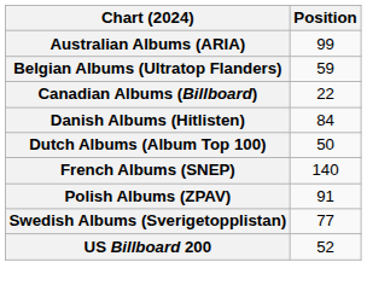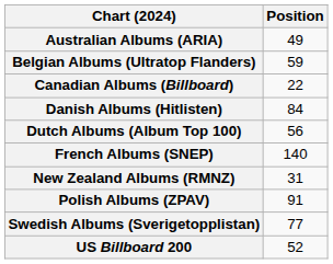 <table class="wikitable sortable plainrowheaders" style="text-align:center">
 <tr>
 <th scope="col">Chart (2024)</th>
 <th scope="col">Position</th>
 </tr>
 <tr>
 <th scope="row">Australian Albums (ARIA)</th>
-<td>99</td>
+<td>49</td>
 </tr>
 <tr>
 <th scope="row">Belgian Albums (Ultratop Flanders)</th>
 <td>59</td>
 </tr>
 <tr>
 <th scope="row">Canadian Albums (<em>Billboard</em>)</th>
 <td>22</td>
 </tr>
 <tr>
 <th scope="row">Danish Albums (Hitlisten)</th>
 <td>84</td>
 </tr>
 <tr>
 <th scope="row">Dutch Albums (Album Top 100)</th>
-<td>50</td>
+<td>56</td>
 </tr>
 <tr>
 <th scope="row">French Albums (SNEP)</th>
 <td>140</td>
+</tr>
+<tr>
+<th scope="row">New Zealand Albums (RMNZ)</th>
+<td>31</td>
 </tr>
 <tr>
 <th scope="row">Polish Albums (ZPAV)</th>
 <td>91</td>
 </tr>
 <tr>
 <th scope="row">Swedish Albums (Sverigetopplistan)</th>
 <td>77</td>
 </tr>
 <tr>
 <th scope="row">US <em>Billboard</em> 200</th>
 <td>52</td>
 </tr>
 </table>
